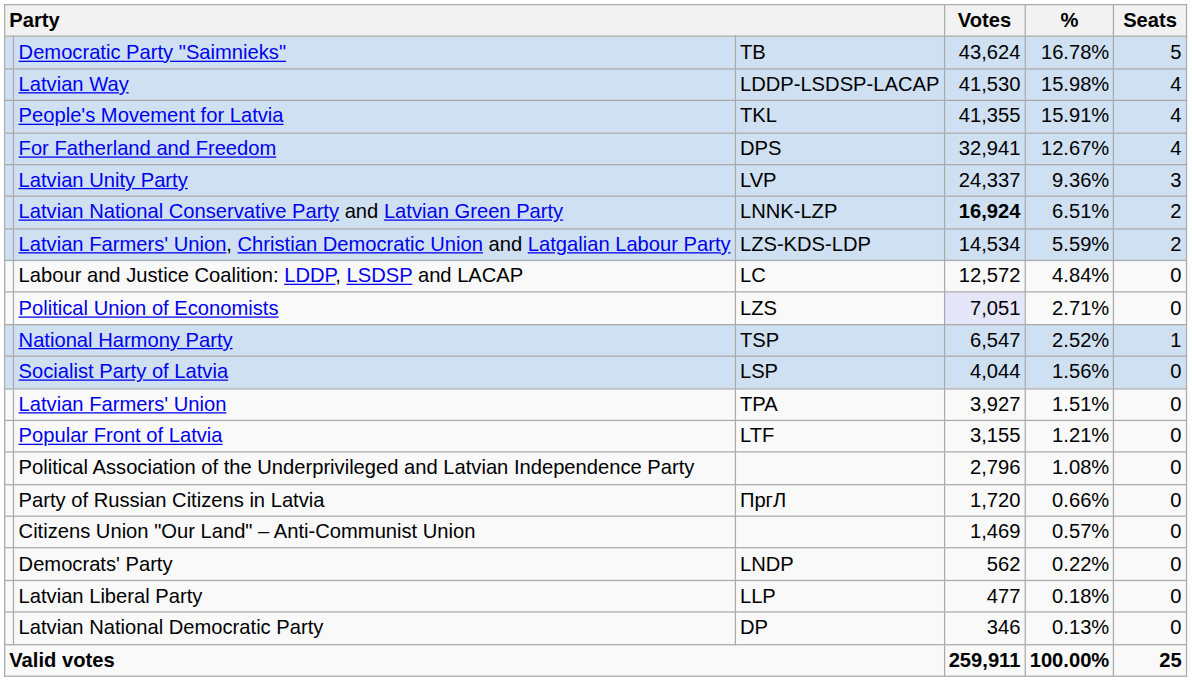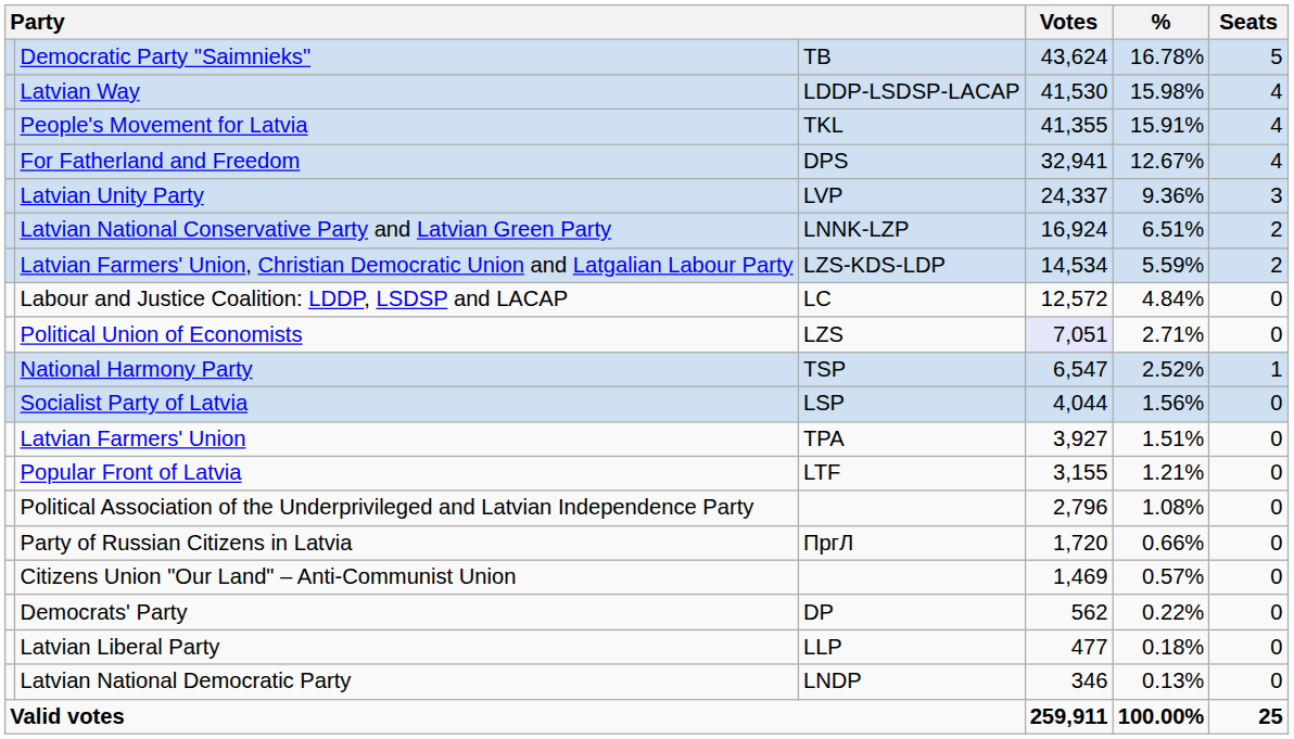 <table class="wikitable" border="1" style="text-align:right;">
 <tr>
 <th style="text-align:left;" colspan=3>Party</th>
 <th align=center width="50">Votes</th>
 <th align=center width="50">%</th>
 <th align=center width="50">Seats</th>
 </tr>
 <tr style="background:#CEE0F2;">
 <td></td>
 <td align=left><a href='#'>Democratic Party "Saimnieks"</a></td>
 <td align=left>TB</td>
 <td>43,624</td>
 <td>16.78%</td>
 <td>5</td>
 </tr>
 <tr style="background:#CEE0F2;">
 <td></td>
 <td align=left><a href='#'>Latvian Way</a></td>
 <td align=left>LDDP-LSDSP-LACAP</td>
 <td>41,530</td>
 <td>15.98%</td>
 <td>4</td>
 </tr>
 <tr style="background:#CEE0F2;">
 <td></td>
 <td align=left><a href='#'>People's Movement for Latvia</a></td>
 <td align=left>TKL</td>
 <td>41,355</td>
 <td>15.91%</td>
 <td>4</td>
 </tr>
 <tr style="background:#CEE0F2;">
 <td></td>
 <td align=left><a href='#'>For Fatherland and Freedom</a></td>
 <td align=left>DPS</td>
 <td>32,941</td>
 <td>12.67%</td>
 <td>4</td>
 </tr>
 <tr style="background:#CEE0F2;">
 <td></td>
 <td align=left><a href='#'>Latvian Unity Party</a></td>
 <td align=left>LVP</td>
 <td>24,337</td>
 <td>9.36%</td>
 <td>3</td>
 </tr>
 <tr style="background:#CEE0F2;">
 <td></td>
 <td align=left><a href='#'>Latvian National Conservative Party</a> and <a href='#'>Latvian Green Party</a></td>
 <td align=left>LNNK-LZP</td>
-<td><strong>16,924</strong></td>
+<td>16,924</td>
 <td>6.51%</td>
 <td>2</td>
 </tr>
 <tr style="background:#CEE0F2;">
 <td></td>
 <td align=left><a href='#'>Latvian Farmers' Union</a>, <a href='#'>Christian Democratic Union</a> and <a href='#'>Latgalian Labour Party</a></td>
 <td align=left>LZS-KDS-LDP</td>
 <td>14,534</td>
 <td>5.59%</td>
 <td>2</td>
 </tr>
 <tr>
 <td></td>
 <td align=left>Labour and Justice Coalition: <a href='#'>LDDP</a>, <a href='#'>LSDSP</a> and LACAP</td>
 <td align=left>LC</td>
 <td>12,572</td>
 <td>4.84%</td>
 <td>0</td>
 </tr>
 <tr>
 <td></td>
 <td align=left><a href='#'>Political Union of Economists</a></td>
 <td align=left>LZS</td>
 <td style="background: lavender;">7,051</td>
 <td>2.71%</td>
 <td>0</td>
 </tr>
 <tr style="background:#CEE0F2;">
 <td></td>
 <td align=left><a href='#'>National Harmony Party</a></td>
 <td align=left>TSP</td>
 <td>6,547</td>
 <td>2.52%</td>
 <td>1</td>
 </tr>
 <tr style="background:#CEE0F2;">
 <td></td>
 <td align=left><a href='#'>Socialist Party of Latvia</a></td>
 <td align=left>LSP</td>
 <td>4,044</td>
 <td>1.56%</td>
 <td>0</td>
 </tr>
 <tr>
 <td></td>
 <td align=left><a href='#'>Latvian Farmers' Union</a></td>
 <td align=left>TPA</td>
 <td>3,927</td>
 <td>1.51%</td>
 <td>0</td>
 </tr>
 <tr>
 <td></td>
 <td align=left><a href='#'>Popular Front of Latvia</a></td>
 <td align=left>LTF</td>
 <td>3,155</td>
 <td>1.21%</td>
 <td>0</td>
 </tr>
 <tr>
 <td></td>
 <td align=left>Political Association of the Underprivileged and Latvian Independence Party</td>
 <td align=left></td>
 <td>2,796</td>
 <td>1.08%</td>
 <td>0</td>
 </tr>
 <tr>
 <td></td>
 <td align=left>Party of Russian Citizens in Latvia</td>
 <td align=left>ПргЛ</td>
 <td>1,720</td>
 <td>0.66%</td>
 <td>0</td>
 </tr>
 <tr>
 <td></td>
 <td align=left>Citizens Union "Our Land" – Anti-Communist Union</td>
 <td align=left></td>
 <td>1,469</td>
 <td>0.57%</td>
 <td>0</td>
 </tr>
 <tr>
 <td></td>
 <td align=left>Democrats' Party</td>
-<td align=left>LNDP</td>
+<td align=left>DP</td>
 <td>562</td>
 <td>0.22%</td>
 <td>0</td>
 </tr>
 <tr>
 <td></td>
 <td align=left>Latvian Liberal Party</td>
 <td align=left>LLP</td>
 <td>477</td>
 <td>0.18%</td>
 <td>0</td>
 </tr>
 <tr>
 <td></td>
 <td align=left>Latvian National Democratic Party</td>
-<td align=left>DP</td>
+<td align=left>LNDP</td>
 <td>346</td>
 <td>0.13%</td>
 <td>0</td>
 </tr>
 <tr style="font-weight:bold">
 <td align=left colspan=3>Valid votes</td>
 <td>259,911</td>
 <td>100.00%</td>
 <td>25</td>
 </tr>
 </table>
